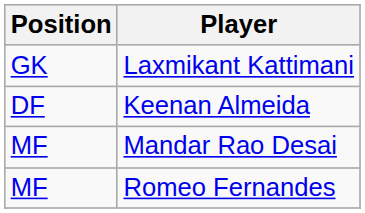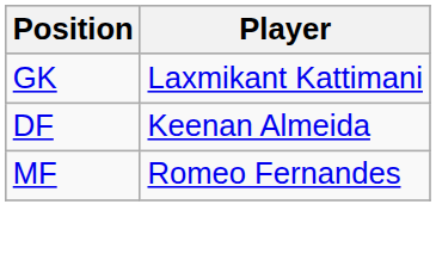 <table class="wikitable sortable">
 <tr>
 <th>Position</th>
 <th>Player</th>
 </tr>
 <tr>
 <td><a href='#'>GK</a></td>
 <td> <a href='#'>Laxmikant Kattimani</a></td>
 </tr>
 <tr>
 <td><a href='#'>DF</a></td>
 <td> <a href='#'>Keenan Almeida</a></td>
 </tr>
 <tr>
 <td><a href='#'>MF</a></td>
-<td> <a href='#'>Mandar Rao Desai</a></td>
-</tr>
-<tr>
-<td><a href='#'>MF</a></td>
 <td> <a href='#'>Romeo Fernandes</a></td>
 </tr>
 </table>
